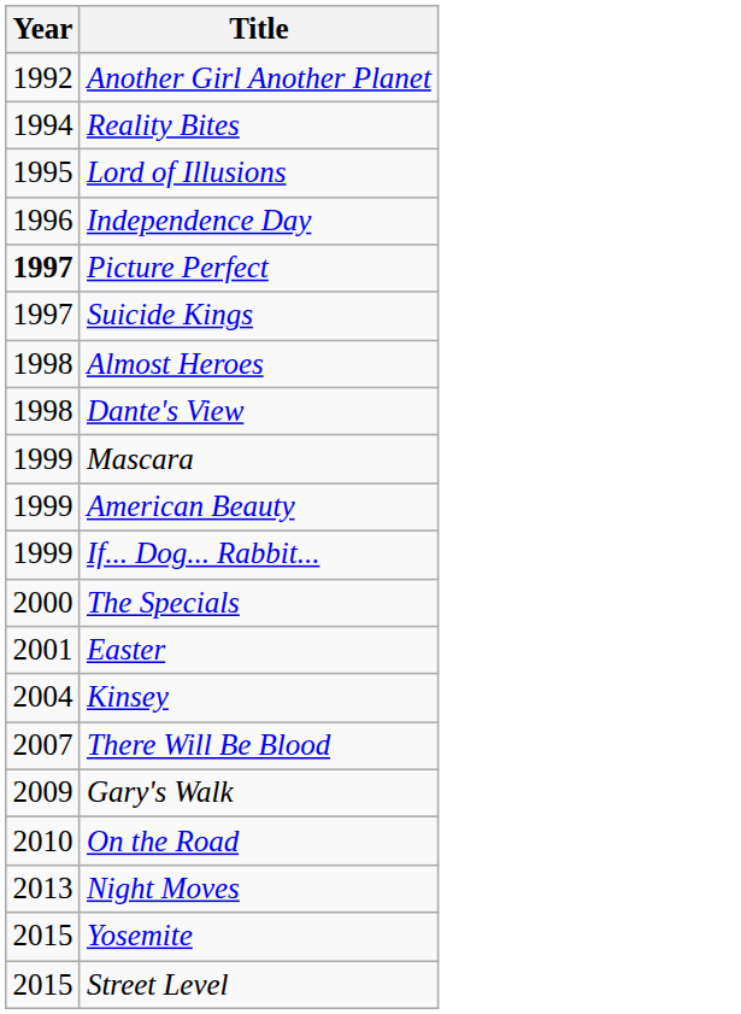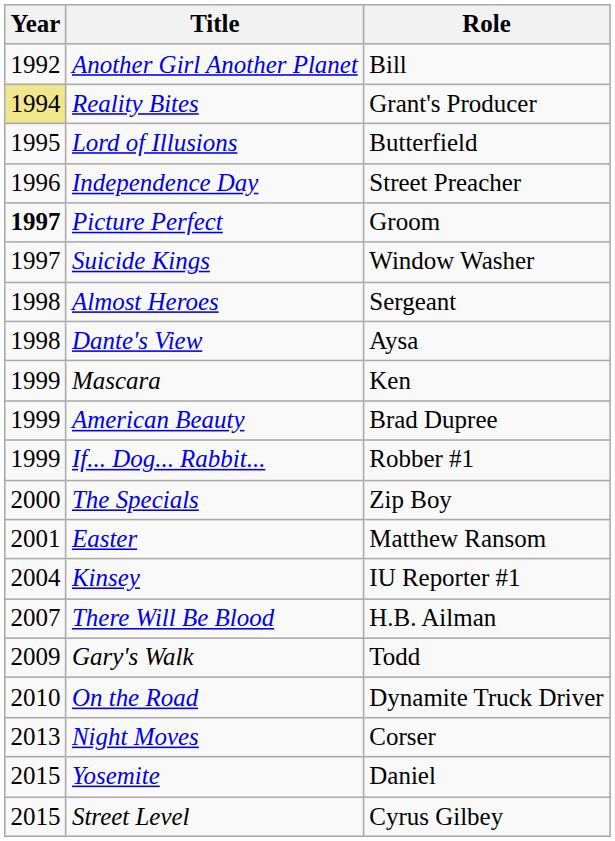 <table class="wikitable sortable">
 <tr>
 <th>Year</th>
 <th>Title</th>
+<th>Role</th>
 </tr>
 <tr>
 <td>1992</td>
 <td><a href='#'><em>Another Girl Another Planet</em></a></td>
+<td>Bill</td>
 </tr>
 <tr>
-<td>1994</td>
+<td style="background: khaki;">1994</td>
 <td><em><a href='#'>Reality Bites</a></em></td>
+<td>Grant's Producer</td>
 </tr>
 <tr>
 <td>1995</td>
 <td><em><a href='#'>Lord of Illusions</a></em></td>
+<td>Butterfield</td>
 </tr>
 <tr>
 <td>1996</td>
 <td><a href='#'><em>Independence Day</em></a></td>
+<td>Street Preacher</td>
 </tr>
 <tr>
 <td><strong>1997</strong></td>
 <td><a href='#'><em>Picture Perfect</em></a></td>
+<td>Groom</td>
 </tr>
 <tr>
 <td>1997</td>
 <td><em><a href='#'>Suicide Kings</a></em></td>
+<td>Window Washer</td>
 </tr>
 <tr>
 <td>1998</td>
 <td><em><a href='#'>Almost Heroes</a></em></td>
+<td>Sergeant</td>
 </tr>
 <tr>
 <td>1998</td>
 <td><em><a href='#'>Dante's View</a></em></td>
+<td>Aysa</td>
 </tr>
 <tr>
 <td>1999</td>
 <td><em>Mascara</em></td>
+<td>Ken</td>
 </tr>
 <tr>
 <td>1999</td>
 <td><a href='#'><em>American Beauty</em></a></td>
+<td>Brad Dupree</td>
 </tr>
 <tr>
 <td>1999</td>
 <td><em><a href='#'>If... Dog... Rabbit...</a></em></td>
+<td>Robber #1</td>
 </tr>
 <tr>
 <td>2000</td>
 <td><a href='#'><em>The Specials</em></a></td>
+<td>Zip Boy</td>
 </tr>
 <tr>
 <td>2001</td>
 <td><a href='#'><em>Easter</em></a></td>
+<td>Matthew Ransom</td>
 </tr>
 <tr>
 <td>2004</td>
 <td><a href='#'><em>Kinsey</em></a></td>
+<td>IU Reporter #1</td>
 </tr>
 <tr>
 <td>2007</td>
 <td><em><a href='#'>There Will Be Blood</a></em></td>
+<td>H.B. Ailman</td>
 </tr>
 <tr>
 <td>2009</td>
 <td><em>Gary's Walk</em></td>
+<td>Todd</td>
 </tr>
 <tr>
 <td>2010</td>
 <td><a href='#'><em>On the Road</em></a></td>
+<td>Dynamite Truck Driver</td>
 </tr>
 <tr>
 <td>2013</td>
 <td><a href='#'><em>Night Moves</em></a></td>
+<td>Corser</td>
 </tr>
 <tr>
 <td>2015</td>
 <td><a href='#'><em>Yosemite</em></a></td>
+<td>Daniel</td>
 </tr>
 <tr>
 <td>2015</td>
 <td><em>Street Level</em></td>
+<td>Cyrus Gilbey</td>
 </tr>
 </table>
